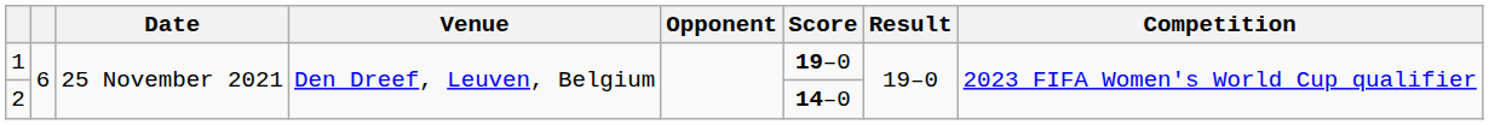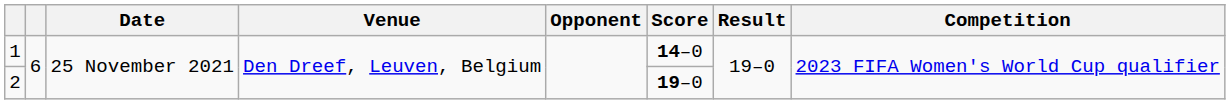 <table class="wikitable sortable">
 <tr>
 <th class=unsortable></th>
 <th class=unsortable></th>
 <th class=unsortable>Date</th>
 <th class=unsortable>Venue</th>
 <th>Opponent</th>
 <th class=unsortable>Score</th>
 <th class=unsortable>Result</th>
 <th class=unsortable>Competition</th>
 </tr>
 <tr>
 <td align=center>1</td>
 <td align=center rowspan=2>6</td>
 <td rowspan=2>25 November 2021</td>
 <td rowspan=2><a href='#'>Den Dreef</a>, <a href='#'>Leuven</a>, Belgium</td>
 <td rowspan=2></td>
-<td align=center><strong>19</strong>–0</td>
+<td align=center><strong>14</strong>–0</td>
 <td align=center rowspan=2>19–0</td>
 <td rowspan=2><a href='#'>2023 FIFA Women's World Cup qualifier</a></td>
 </tr>
 <tr>
 <td align=center>2</td>
-<td align=center><strong>14</strong>–0</td>
+<td align=center><strong>19</strong>–0</td>
 </tr>
 </table>
